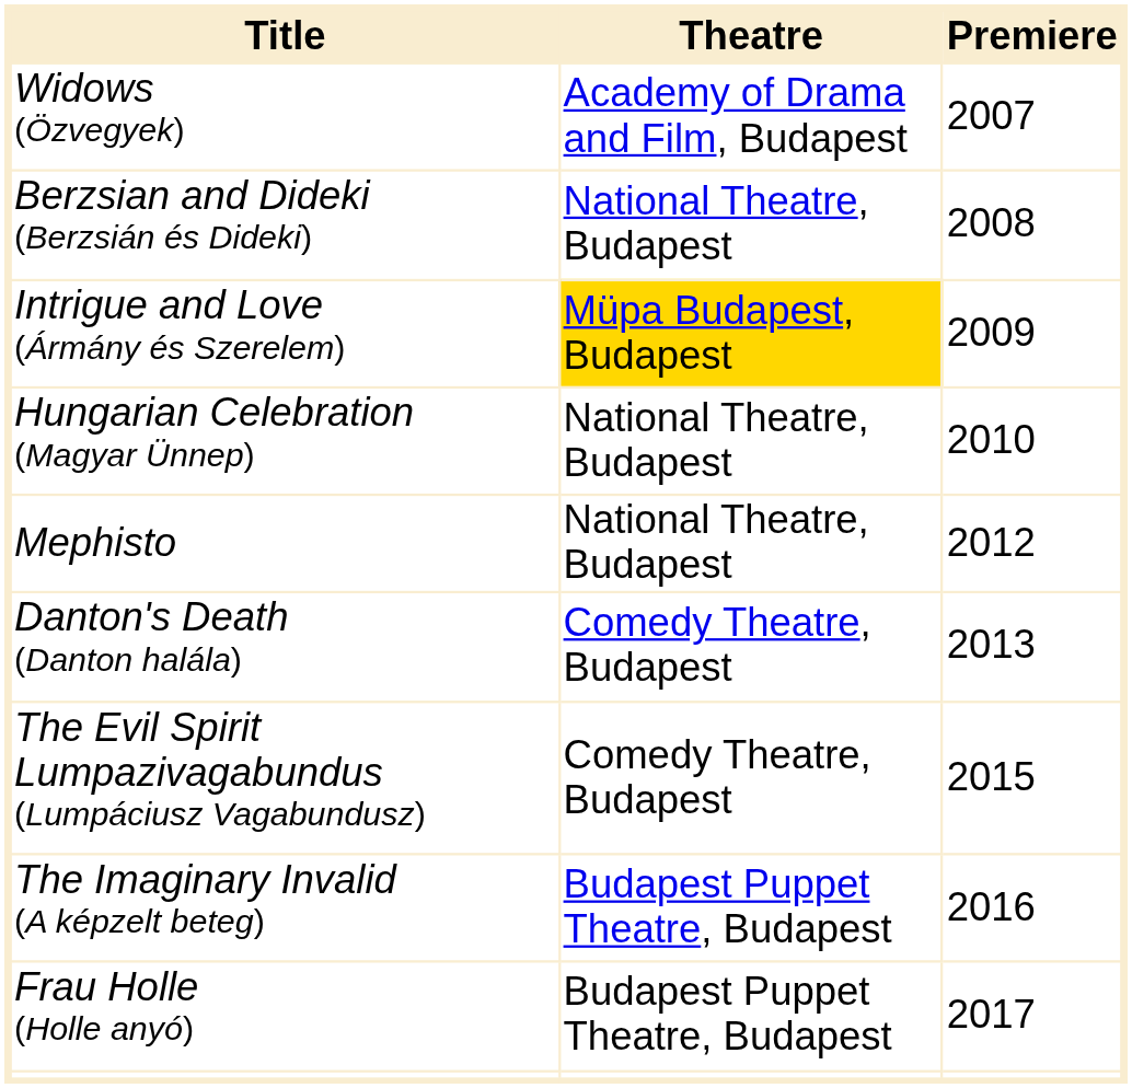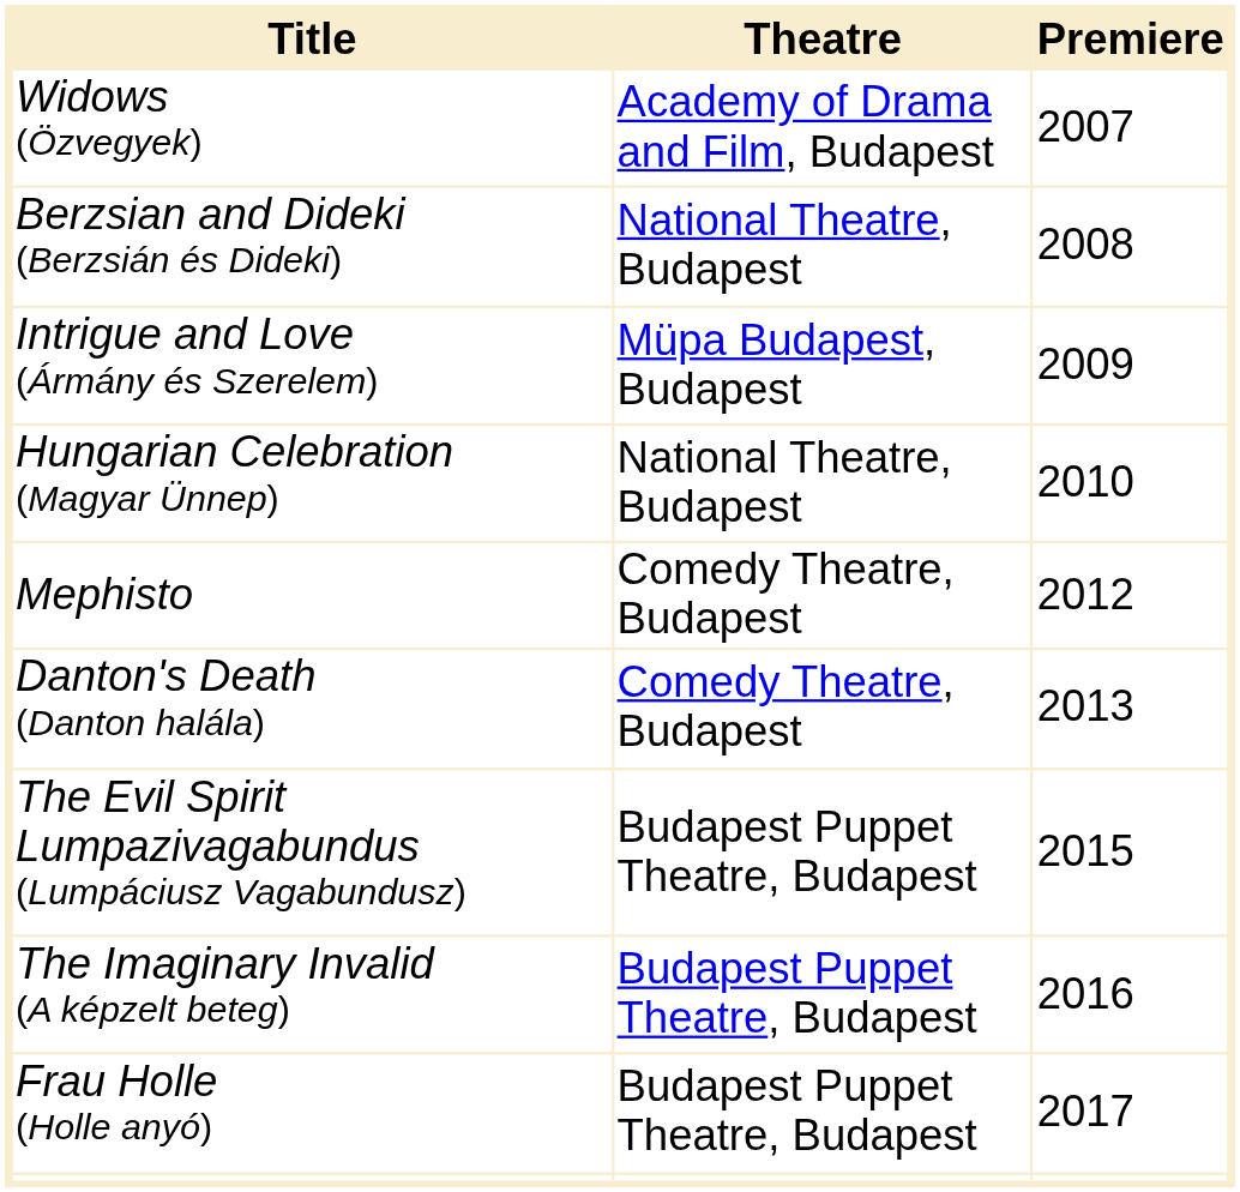 <table class="sortable" border=1 style="border-collapse: collapse; border-style: solid; border-width: medium; border-color: #f9edd0;" width="450px">
 <tr style="background:#f9edd0;">
 <th width="50%">Title</th>
 <th width="35%">Theatre</th>
 <th width="10%">Premiere</th>
 </tr>
 <tr>
 <td><em>Widows</em><br><sup>(<em>Özvegyek</em>)</sup></td>
 <td><a href='#'>Academy of Drama and Film</a>, Budapest</td>
 <td>2007</td>
 </tr>
 <tr>
 <td><em>Berzsian and Dideki</em><br><sup>(<em>Berzsián és Dideki</em>)</sup></td>
 <td><a href='#'>National Theatre</a>, Budapest</td>
 <td>2008</td>
 </tr>
 <tr>
 <td><em>Intrigue and Love</em><br><sup>(<em>Ármány és Szerelem</em>)</sup></td>
-<td style="background: gold;"><a href='#'>Müpa Budapest</a>, Budapest</td>
+<td><a href='#'>Müpa Budapest</a>, Budapest</td>
 <td>2009</td>
 </tr>
 <tr>
 <td><em>Hungarian Celebration</em><br><sup>(<em>Magyar Ünnep</em>)</sup></td>
 <td>National Theatre, Budapest</td>
 <td>2010</td>
 </tr>
 <tr>
 <td><em>Mephisto</em></td>
-<td>National Theatre, Budapest</td>
+<td>Comedy Theatre, Budapest</td>
 <td>2012</td>
 </tr>
 <tr>
 <td><em>Danton's Death</em><br><sup>(<em>Danton halála</em>)</sup></td>
 <td><a href='#'>Comedy Theatre</a>, Budapest</td>
 <td>2013</td>
 </tr>
 <tr>
 <td><em>The Evil Spirit Lumpazivagabundus</em><br><sup>(<em>Lumpáciusz Vagabundusz</em>)</sup></td>
-<td>Comedy Theatre, Budapest</td>
+<td>Budapest Puppet Theatre, Budapest</td>
 <td>2015</td>
 </tr>
 <tr>
 <td><em>The Imaginary Invalid</em><br><sup>(<em>A képzelt beteg</em>)</sup></td>
 <td><a href='#'>Budapest Puppet Theatre</a>, Budapest</td>
 <td>2016</td>
 </tr>
 <tr>
 <td><em>Frau Holle</em><br><sup>(<em>Holle anyó</em>)</sup></td>
 <td>Budapest Puppet Theatre, Budapest</td>
 <td>2017</td>
 </tr>
 <tr>
 <td></td>
 <td></td>
 <td></td>
 </tr>
 </table>
